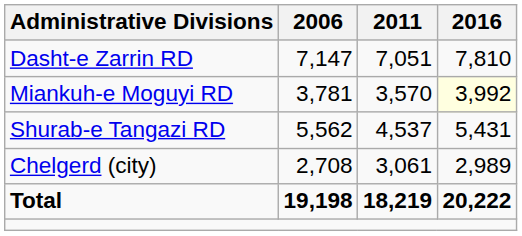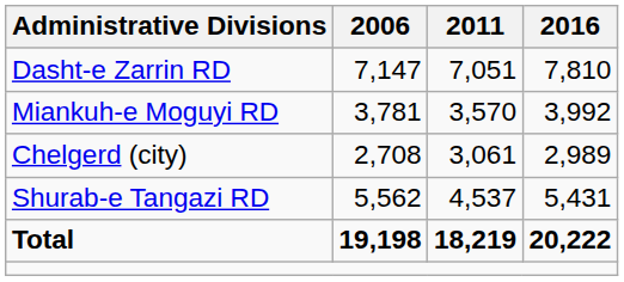 <table class="wikitable">
 <tr>
 <th>Administrative Divisions</th>
 <th>2006</th>
 <th>2011</th>
 <th>2016</th>
 </tr>
 <tr>
 <td><a href='#'>Dasht-e Zarrin RD</a></td>
 <td style="text-align: right;">7,147</td>
 <td style="text-align: right;">7,051</td>
 <td style="text-align: right;">7,810</td>
 </tr>
 <tr>
 <td><a href='#'>Miankuh-e Moguyi RD</a></td>
 <td style="text-align: right;">3,781</td>
 <td style="text-align: right;">3,570</td>
-<td style="background: lightyellow; text-align: right;">3,992</td>
+<td style="text-align: right;">3,992</td>
+</tr>
+<tr>
+<td><a href='#'>Chelgerd</a> (city)</td>
+<td style="text-align: right;">2,708</td>
+<td style="text-align: right;">3,061</td>
+<td style="text-align: right;">2,989</td>
 </tr>
 <tr>
 <td><a href='#'>Shurab-e Tangazi RD</a></td>
 <td style="text-align: right;">5,562</td>
 <td style="text-align: right;">4,537</td>
 <td style="text-align: right;">5,431</td>
-</tr>
-<tr>
-<td><a href='#'>Chelgerd</a> (city)</td>
-<td style="text-align: right;">2,708</td>
-<td style="text-align: right;">3,061</td>
-<td style="text-align: right;">2,989</td>
 </tr>
 <tr>
 <td><strong>Total</strong></td>
 <td style="text-align: right;"><strong>19,198</strong></td>
 <td style="text-align: right;"><strong>18,219</strong></td>
 <td style="text-align: right;"><strong>20,222</strong></td>
 </tr>
 <tr>
 <td colspan=4></td>
 </tr>
 </table>
